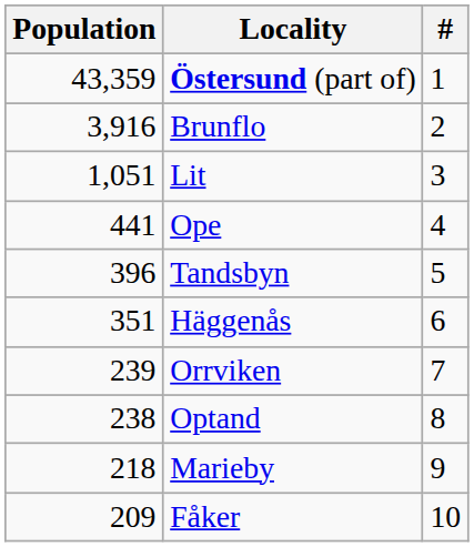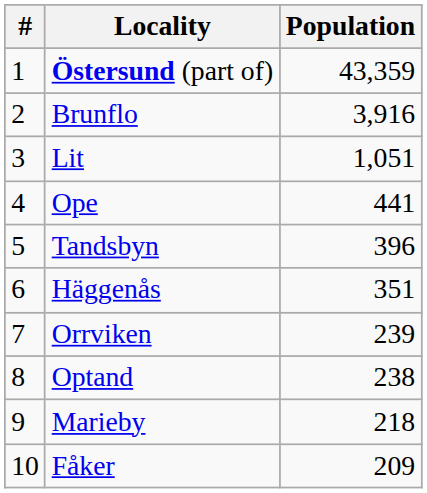 <table class="wikitable">
 <tr>
+<th>#</th>
+<th>Locality</th>
 <th>Population</th>
-<th>Locality</th>
-<th>#</th>
 </tr>
 <tr>
+<td>1</td>
+<td><strong><a href='#'>Östersund</a></strong> (part of)</td>
 <td align="right">43,359</td>
-<td><strong><a href='#'>Östersund</a></strong> (part of)</td>
-<td>1</td>
 </tr>
 <tr>
+<td>2</td>
+<td><a href='#'>Brunflo</a></td>
 <td align="right">3,916</td>
-<td><a href='#'>Brunflo</a></td>
-<td>2</td>
 </tr>
 <tr>
+<td>3</td>
+<td><a href='#'>Lit</a></td>
 <td align="right">1,051</td>
-<td><a href='#'>Lit</a></td>
-<td>3</td>
 </tr>
 <tr>
+<td>4</td>
+<td><a href='#'>Ope</a></td>
 <td align="right">441</td>
-<td><a href='#'>Ope</a></td>
-<td>4</td>
 </tr>
 <tr>
+<td>5</td>
+<td><a href='#'>Tandsbyn</a></td>
 <td align="right">396</td>
-<td><a href='#'>Tandsbyn</a></td>
-<td>5</td>
 </tr>
 <tr>
+<td>6</td>
+<td><a href='#'>Häggenås</a></td>
 <td align="right">351</td>
-<td><a href='#'>Häggenås</a></td>
-<td>6</td>
 </tr>
 <tr>
+<td>7</td>
+<td><a href='#'>Orrviken</a></td>
 <td align="right">239</td>
-<td><a href='#'>Orrviken</a></td>
-<td>7</td>
 </tr>
 <tr>
+<td>8</td>
+<td><a href='#'>Optand</a></td>
 <td align="right">238</td>
-<td><a href='#'>Optand</a></td>
-<td>8</td>
 </tr>
 <tr>
+<td>9</td>
+<td><a href='#'>Marieby</a></td>
 <td align="right">218</td>
-<td><a href='#'>Marieby</a></td>
-<td>9</td>
 </tr>
 <tr>
+<td>10</td>
+<td><a href='#'>Fåker</a></td>
 <td align="right">209</td>
-<td><a href='#'>Fåker</a></td>
-<td>10</td>
 </tr>
 </table>
